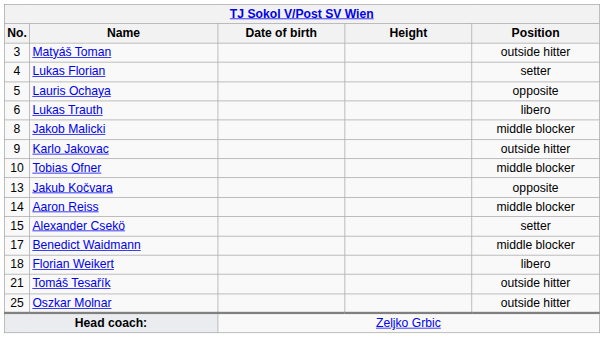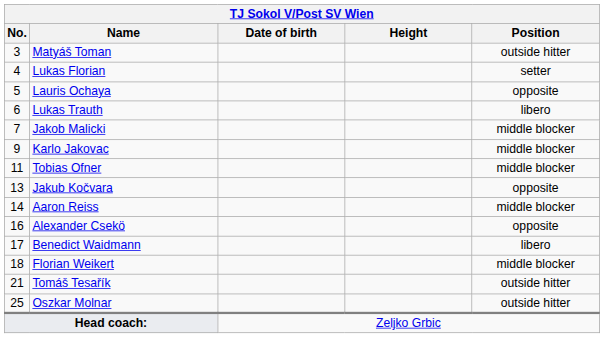 <table class="wikitable collapsible collapsed" style="font-size:100%; text-align:center">
 <tr>
 <th colspan=6 style="width:30em"><a href='#'>TJ Sokol V/Post SV Wien</a></th>
 </tr>
 <tr>
 <th>No.</th>
 <th style="width:15em">Name</th>
 <th style="width:10em">Date of birth</th>
 <th style="width:10em">Height</th>
 <th style="width:10em">Position</th>
 </tr>
 <tr>
 <td>3</td>
 <td align=left> <a href='#'>Matyáš Toman</a></td>
 <td align=right></td>
 <td></td>
 <td>outside hitter</td>
 </tr>
 <tr>
 <td>4</td>
 <td align=left> <a href='#'>Lukas Florian</a></td>
 <td align=right></td>
 <td></td>
 <td>setter</td>
 </tr>
 <tr>
 <td>5</td>
 <td align=left> <a href='#'>Lauris Ochaya</a></td>
 <td align=right></td>
 <td></td>
 <td>opposite</td>
 </tr>
 <tr>
 <td>6</td>
 <td align=left> <a href='#'>Lukas Trauth</a></td>
 <td align=right></td>
 <td></td>
 <td>libero</td>
 </tr>
 <tr>
-<td>8</td>
+<td>7</td>
 <td align=left> <a href='#'>Jakob Malicki</a></td>
 <td align=right></td>
 <td></td>
 <td>middle blocker</td>
 </tr>
 <tr>
 <td>9</td>
 <td align=left> <a href='#'>Karlo Jakovac</a></td>
 <td align=right></td>
 <td></td>
-<td>outside hitter</td>
+<td>middle blocker</td>
 </tr>
 <tr>
-<td>10</td>
+<td>11</td>
 <td align=left> <a href='#'>Tobias Ofner</a></td>
 <td align=right></td>
 <td></td>
 <td>middle blocker</td>
 </tr>
 <tr>
 <td>13</td>
 <td align=left> <a href='#'>Jakub Kočvara</a></td>
 <td align=right></td>
 <td></td>
 <td>opposite</td>
 </tr>
 <tr>
 <td>14</td>
 <td align=left> <a href='#'>Aaron Reiss</a></td>
 <td align=right></td>
 <td></td>
 <td>middle blocker</td>
 </tr>
 <tr>
-<td>15</td>
+<td>16</td>
 <td align=left> <a href='#'>Alexander Csekö</a></td>
 <td align=right></td>
 <td></td>
-<td>setter</td>
+<td>opposite</td>
 </tr>
 <tr>
 <td>17</td>
 <td align=left> <a href='#'>Benedict Waidmann</a></td>
 <td align=right></td>
 <td></td>
-<td>middle blocker</td>
+<td>libero</td>
 </tr>
 <tr>
 <td>18</td>
 <td align=left> <a href='#'>Florian Weikert</a></td>
 <td align=right></td>
 <td></td>
-<td>libero</td>
+<td>middle blocker</td>
 </tr>
 <tr>
 <td>21</td>
 <td align=left> <a href='#'>Tomáš Tesařík</a></td>
 <td align=right></td>
 <td></td>
 <td>outside hitter</td>
 </tr>
 <tr>
 <td>25</td>
 <td align=left> <a href='#'>Oszkar Molnar</a></td>
 <td align=right></td>
 <td></td>
 <td>outside hitter</td>
 </tr>
 <tr>
 </tr>
 <tr style="border-top: 3px solid grey">
 <td colspan=2 style="background:#EAECF0"><strong>Head coach:</strong></td>
 <td colspan=4> <a href='#'>Zeljko Grbic</a></td>
 </tr>
 </table>
